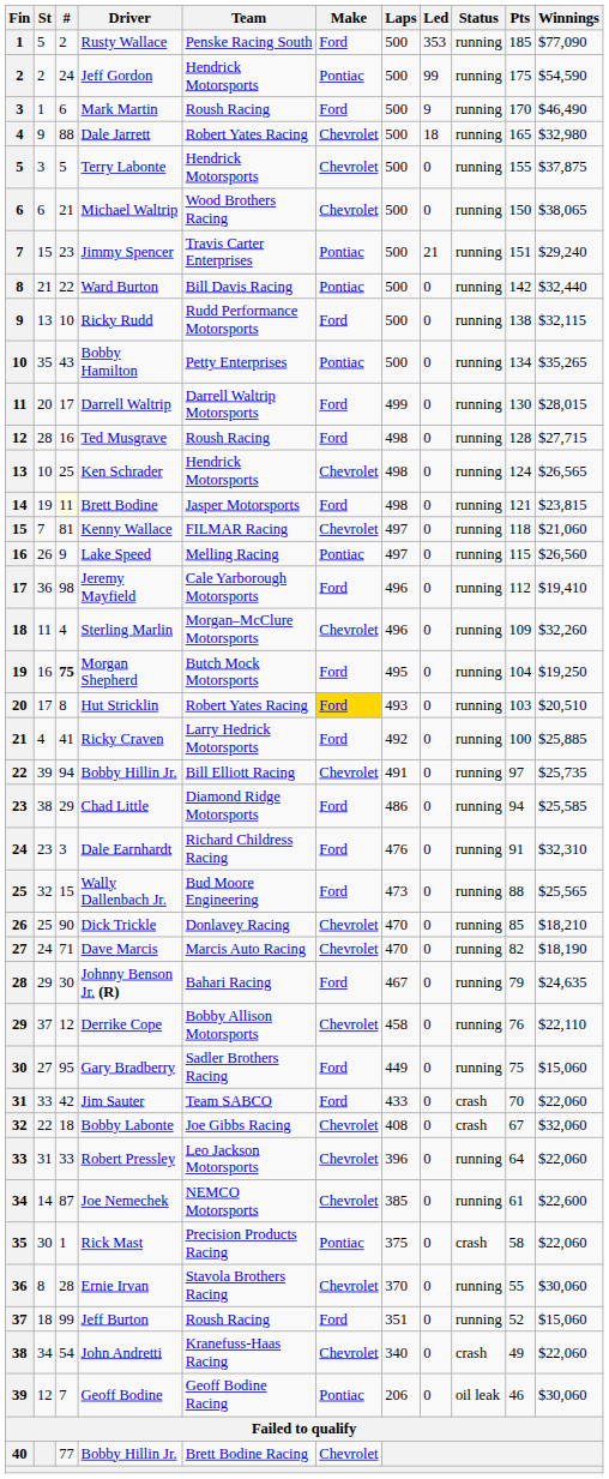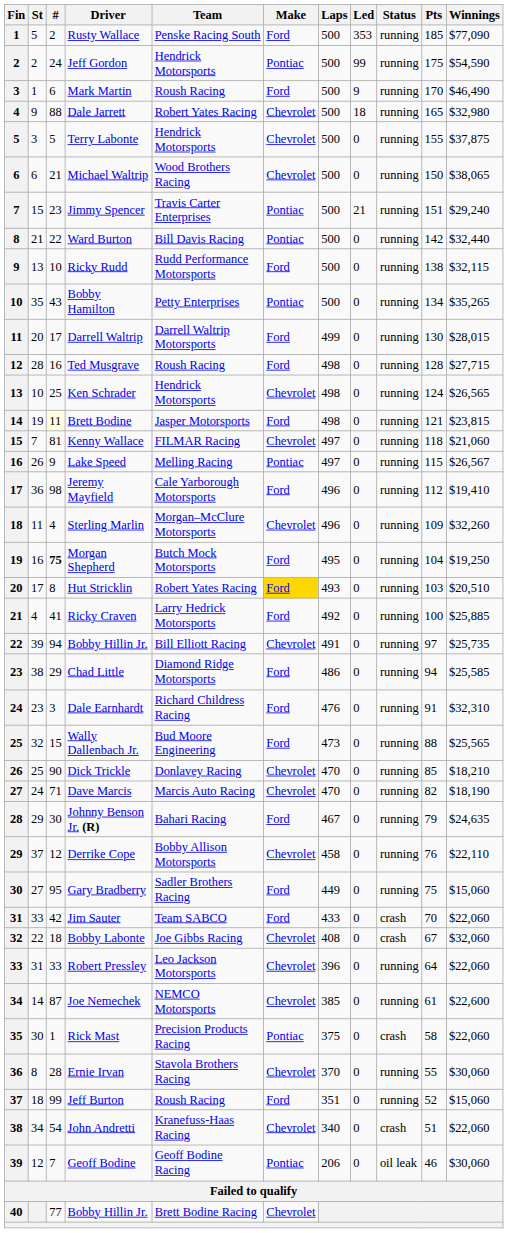 <table class="wikitable" style="font-size:95%">
 <tr>
 <th>Fin</th>
 <th>St</th>
 <th>#</th>
 <th>Driver</th>
 <th>Team</th>
 <th>Make</th>
 <th>Laps</th>
 <th>Led</th>
 <th>Status</th>
 <th>Pts</th>
 <th>Winnings</th>
 </tr>
 <tr>
 <th>1</th>
 <td>5</td>
 <td>2</td>
 <td><a href='#'>Rusty Wallace</a></td>
 <td><a href='#'>Penske Racing South</a></td>
 <td><a href='#'>Ford</a></td>
 <td>500</td>
 <td>353</td>
 <td>running</td>
 <td>185</td>
 <td>$77,090</td>
 </tr>
 <tr>
 <th>2</th>
 <td>2</td>
 <td>24</td>
 <td><a href='#'>Jeff Gordon</a></td>
 <td><a href='#'>Hendrick Motorsports</a></td>
 <td><a href='#'>Pontiac</a></td>
 <td>500</td>
 <td>99</td>
 <td>running</td>
 <td>175</td>
 <td>$54,590</td>
 </tr>
 <tr>
 <th>3</th>
 <td>1</td>
 <td>6</td>
 <td><a href='#'>Mark Martin</a></td>
 <td><a href='#'>Roush Racing</a></td>
 <td><a href='#'>Ford</a></td>
 <td>500</td>
 <td>9</td>
 <td>running</td>
 <td>170</td>
 <td>$46,490</td>
 </tr>
 <tr>
 <th>4</th>
 <td>9</td>
 <td>88</td>
 <td><a href='#'>Dale Jarrett</a></td>
 <td><a href='#'>Robert Yates Racing</a></td>
 <td><a href='#'>Chevrolet</a></td>
 <td>500</td>
 <td>18</td>
 <td>running</td>
 <td>165</td>
 <td>$32,980</td>
 </tr>
 <tr>
 <th>5</th>
 <td>3</td>
 <td>5</td>
 <td><a href='#'>Terry Labonte</a></td>
 <td><a href='#'>Hendrick Motorsports</a></td>
 <td><a href='#'>Chevrolet</a></td>
 <td>500</td>
 <td>0</td>
 <td>running</td>
 <td>155</td>
 <td>$37,875</td>
 </tr>
 <tr>
 <th>6</th>
 <td>6</td>
 <td>21</td>
 <td><a href='#'>Michael Waltrip</a></td>
 <td><a href='#'>Wood Brothers Racing</a></td>
 <td><a href='#'>Chevrolet</a></td>
 <td>500</td>
 <td>0</td>
 <td>running</td>
 <td>150</td>
 <td>$38,065</td>
 </tr>
 <tr>
 <th>7</th>
 <td>15</td>
 <td>23</td>
 <td><a href='#'>Jimmy Spencer</a></td>
 <td><a href='#'>Travis Carter Enterprises</a></td>
 <td><a href='#'>Pontiac</a></td>
 <td>500</td>
 <td>21</td>
 <td>running</td>
 <td>151</td>
 <td>$29,240</td>
 </tr>
 <tr>
 <th>8</th>
 <td>21</td>
 <td>22</td>
 <td><a href='#'>Ward Burton</a></td>
 <td><a href='#'>Bill Davis Racing</a></td>
 <td><a href='#'>Pontiac</a></td>
 <td>500</td>
 <td>0</td>
 <td>running</td>
 <td>142</td>
 <td>$32,440</td>
 </tr>
 <tr>
 <th>9</th>
 <td>13</td>
 <td>10</td>
 <td><a href='#'>Ricky Rudd</a></td>
 <td><a href='#'>Rudd Performance Motorsports</a></td>
 <td><a href='#'>Ford</a></td>
 <td>500</td>
 <td>0</td>
 <td>running</td>
 <td>138</td>
 <td>$32,115</td>
 </tr>
 <tr>
 <th>10</th>
 <td>35</td>
 <td>43</td>
 <td><a href='#'>Bobby Hamilton</a></td>
 <td><a href='#'>Petty Enterprises</a></td>
 <td><a href='#'>Pontiac</a></td>
 <td>500</td>
 <td>0</td>
 <td>running</td>
 <td>134</td>
 <td>$35,265</td>
 </tr>
 <tr>
 <th>11</th>
 <td>20</td>
 <td>17</td>
 <td><a href='#'>Darrell Waltrip</a></td>
 <td><a href='#'>Darrell Waltrip Motorsports</a></td>
 <td><a href='#'>Ford</a></td>
 <td>499</td>
 <td>0</td>
 <td>running</td>
 <td>130</td>
 <td>$28,015</td>
 </tr>
 <tr>
 <th>12</th>
 <td>28</td>
 <td>16</td>
 <td><a href='#'>Ted Musgrave</a></td>
 <td><a href='#'>Roush Racing</a></td>
 <td><a href='#'>Ford</a></td>
 <td>498</td>
 <td>0</td>
 <td>running</td>
 <td>128</td>
 <td>$27,715</td>
 </tr>
 <tr>
 <th>13</th>
 <td>10</td>
 <td>25</td>
 <td><a href='#'>Ken Schrader</a></td>
 <td><a href='#'>Hendrick Motorsports</a></td>
 <td><a href='#'>Chevrolet</a></td>
 <td>498</td>
 <td>0</td>
 <td>running</td>
 <td>124</td>
 <td>$26,565</td>
 </tr>
 <tr>
 <th>14</th>
 <td>19</td>
 <td style="background: lightyellow;">11</td>
 <td><a href='#'>Brett Bodine</a></td>
 <td><a href='#'>Jasper Motorsports</a></td>
 <td><a href='#'>Ford</a></td>
 <td>498</td>
 <td>0</td>
 <td>running</td>
 <td>121</td>
 <td>$23,815</td>
 </tr>
 <tr>
 <th>15</th>
 <td>7</td>
 <td>81</td>
 <td><a href='#'>Kenny Wallace</a></td>
 <td><a href='#'>FILMAR Racing</a></td>
 <td><a href='#'>Chevrolet</a></td>
 <td>497</td>
 <td>0</td>
 <td>running</td>
 <td>118</td>
 <td>$21,060</td>
 </tr>
 <tr>
 <th>16</th>
 <td>26</td>
 <td>9</td>
 <td><a href='#'>Lake Speed</a></td>
 <td><a href='#'>Melling Racing</a></td>
 <td><a href='#'>Pontiac</a></td>
 <td>497</td>
 <td>0</td>
 <td>running</td>
 <td>115</td>
-<td>$26,560</td>
+<td>$26,567</td>
 </tr>
 <tr>
 <th>17</th>
 <td>36</td>
 <td>98</td>
 <td><a href='#'>Jeremy Mayfield</a></td>
 <td><a href='#'>Cale Yarborough Motorsports</a></td>
 <td><a href='#'>Ford</a></td>
 <td>496</td>
 <td>0</td>
 <td>running</td>
 <td>112</td>
 <td>$19,410</td>
 </tr>
 <tr>
 <th>18</th>
 <td>11</td>
 <td>4</td>
 <td><a href='#'>Sterling Marlin</a></td>
 <td><a href='#'>Morgan–McClure Motorsports</a></td>
 <td><a href='#'>Chevrolet</a></td>
 <td>496</td>
 <td>0</td>
 <td>running</td>
 <td>109</td>
 <td>$32,260</td>
 </tr>
 <tr>
 <th>19</th>
 <td>16</td>
 <td><strong>75</strong></td>
 <td><a href='#'>Morgan Shepherd</a></td>
 <td><a href='#'>Butch Mock Motorsports</a></td>
 <td><a href='#'>Ford</a></td>
 <td>495</td>
 <td>0</td>
 <td>running</td>
 <td>104</td>
 <td>$19,250</td>
 </tr>
 <tr>
 <th>20</th>
 <td>17</td>
 <td>8</td>
 <td><a href='#'>Hut Stricklin</a></td>
 <td><a href='#'>Robert Yates Racing</a></td>
 <td style="background: gold;"><a href='#'>Ford</a></td>
 <td>493</td>
 <td>0</td>
 <td>running</td>
 <td>103</td>
 <td>$20,510</td>
 </tr>
 <tr>
 <th>21</th>
 <td>4</td>
 <td>41</td>
 <td><a href='#'>Ricky Craven</a></td>
 <td><a href='#'>Larry Hedrick Motorsports</a></td>
 <td><a href='#'>Ford</a></td>
 <td>492</td>
 <td>0</td>
 <td>running</td>
 <td>100</td>
 <td>$25,885</td>
 </tr>
 <tr>
 <th>22</th>
 <td>39</td>
 <td>94</td>
 <td><a href='#'>Bobby Hillin Jr.</a></td>
 <td><a href='#'>Bill Elliott Racing</a></td>
 <td><a href='#'>Chevrolet</a></td>
 <td>491</td>
 <td>0</td>
 <td>running</td>
 <td>97</td>
 <td>$25,735</td>
 </tr>
 <tr>
 <th>23</th>
 <td>38</td>
 <td>29</td>
 <td><a href='#'>Chad Little</a></td>
 <td><a href='#'>Diamond Ridge Motorsports</a></td>
 <td><a href='#'>Ford</a></td>
 <td>486</td>
 <td>0</td>
 <td>running</td>
 <td>94</td>
 <td>$25,585</td>
 </tr>
 <tr>
 <th>24</th>
 <td>23</td>
 <td>3</td>
 <td><a href='#'>Dale Earnhardt</a></td>
 <td><a href='#'>Richard Childress Racing</a></td>
 <td><a href='#'>Ford</a></td>
 <td>476</td>
 <td>0</td>
 <td>running</td>
 <td>91</td>
 <td>$32,310</td>
 </tr>
 <tr>
 <th>25</th>
 <td>32</td>
 <td>15</td>
 <td><a href='#'>Wally Dallenbach Jr.</a></td>
 <td><a href='#'>Bud Moore Engineering</a></td>
 <td><a href='#'>Ford</a></td>
 <td>473</td>
 <td>0</td>
 <td>running</td>
 <td>88</td>
 <td>$25,565</td>
 </tr>
 <tr>
 <th>26</th>
 <td>25</td>
 <td>90</td>
 <td><a href='#'>Dick Trickle</a></td>
 <td><a href='#'>Donlavey Racing</a></td>
 <td><a href='#'>Chevrolet</a></td>
 <td>470</td>
 <td>0</td>
 <td>running</td>
 <td>85</td>
 <td>$18,210</td>
 </tr>
 <tr>
 <th>27</th>
 <td>24</td>
 <td>71</td>
 <td><a href='#'>Dave Marcis</a></td>
 <td><a href='#'>Marcis Auto Racing</a></td>
 <td><a href='#'>Chevrolet</a></td>
 <td>470</td>
 <td>0</td>
 <td>running</td>
 <td>82</td>
 <td>$18,190</td>
 </tr>
 <tr>
 <th>28</th>
 <td>29</td>
 <td>30</td>
 <td><a href='#'>Johnny Benson Jr.</a> <strong>(R)</strong></td>
 <td><a href='#'>Bahari Racing</a></td>
 <td><a href='#'>Ford</a></td>
 <td>467</td>
 <td>0</td>
 <td>running</td>
 <td>79</td>
 <td>$24,635</td>
 </tr>
 <tr>
 <th>29</th>
 <td>37</td>
 <td>12</td>
 <td><a href='#'>Derrike Cope</a></td>
 <td><a href='#'>Bobby Allison Motorsports</a></td>
 <td><a href='#'>Chevrolet</a></td>
 <td>458</td>
 <td>0</td>
 <td>running</td>
 <td>76</td>
 <td>$22,110</td>
 </tr>
 <tr>
 <th>30</th>
 <td>27</td>
 <td>95</td>
 <td><a href='#'>Gary Bradberry</a></td>
 <td><a href='#'>Sadler Brothers Racing</a></td>
 <td><a href='#'>Ford</a></td>
 <td>449</td>
 <td>0</td>
 <td>running</td>
 <td>75</td>
 <td>$15,060</td>
 </tr>
 <tr>
 <th>31</th>
 <td>33</td>
 <td>42</td>
 <td><a href='#'>Jim Sauter</a></td>
 <td><a href='#'>Team SABCO</a></td>
 <td><a href='#'>Ford</a></td>
 <td>433</td>
 <td>0</td>
 <td>crash</td>
 <td>70</td>
 <td>$22,060</td>
 </tr>
 <tr>
 <th>32</th>
 <td>22</td>
 <td>18</td>
 <td><a href='#'>Bobby Labonte</a></td>
 <td><a href='#'>Joe Gibbs Racing</a></td>
 <td><a href='#'>Chevrolet</a></td>
 <td>408</td>
 <td>0</td>
 <td>crash</td>
 <td>67</td>
 <td>$32,060</td>
 </tr>
 <tr>
 <th>33</th>
 <td>31</td>
 <td>33</td>
 <td><a href='#'>Robert Pressley</a></td>
 <td><a href='#'>Leo Jackson Motorsports</a></td>
 <td><a href='#'>Chevrolet</a></td>
 <td>396</td>
 <td>0</td>
 <td>running</td>
 <td>64</td>
 <td>$22,060</td>
 </tr>
 <tr>
 <th>34</th>
 <td>14</td>
 <td>87</td>
 <td><a href='#'>Joe Nemechek</a></td>
 <td><a href='#'>NEMCO Motorsports</a></td>
 <td><a href='#'>Chevrolet</a></td>
 <td>385</td>
 <td>0</td>
 <td>running</td>
 <td>61</td>
 <td>$22,600</td>
 </tr>
 <tr>
 <th>35</th>
 <td>30</td>
 <td>1</td>
 <td><a href='#'>Rick Mast</a></td>
 <td><a href='#'>Precision Products Racing</a></td>
 <td><a href='#'>Pontiac</a></td>
 <td>375</td>
 <td>0</td>
 <td>crash</td>
 <td>58</td>
 <td>$22,060</td>
 </tr>
 <tr>
 <th>36</th>
 <td>8</td>
 <td>28</td>
 <td><a href='#'>Ernie Irvan</a></td>
 <td><a href='#'>Stavola Brothers Racing</a></td>
 <td><a href='#'>Chevrolet</a></td>
 <td>370</td>
 <td>0</td>
 <td>running</td>
 <td>55</td>
 <td>$30,060</td>
 </tr>
 <tr>
 <th>37</th>
 <td>18</td>
 <td>99</td>
 <td><a href='#'>Jeff Burton</a></td>
 <td><a href='#'>Roush Racing</a></td>
 <td><a href='#'>Ford</a></td>
 <td>351</td>
 <td>0</td>
 <td>running</td>
 <td>52</td>
 <td>$15,060</td>
 </tr>
 <tr>
 <th>38</th>
 <td>34</td>
 <td>54</td>
 <td><a href='#'>John Andretti</a></td>
 <td><a href='#'>Kranefuss-Haas Racing</a></td>
 <td><a href='#'>Chevrolet</a></td>
 <td>340</td>
 <td>0</td>
 <td>crash</td>
-<td>49</td>
+<td>51</td>
 <td>$22,060</td>
 </tr>
 <tr>
 <th>39</th>
 <td>12</td>
 <td>7</td>
 <td><a href='#'>Geoff Bodine</a></td>
 <td><a href='#'>Geoff Bodine Racing</a></td>
 <td><a href='#'>Pontiac</a></td>
 <td>206</td>
 <td>0</td>
 <td>oil leak</td>
 <td>46</td>
 <td>$30,060</td>
 </tr>
 <tr>
 <th colspan="11">Failed to qualify</th>
 </tr>
 <tr>
 <th>40</th>
 <th></th>
 <td>77</td>
 <td><a href='#'>Bobby Hillin Jr.</a></td>
 <td><a href='#'>Brett Bodine Racing</a></td>
 <td><a href='#'>Chevrolet</a></td>
 <th colspan="5"></th>
 </tr>
 <tr>
 <th colspan="11"></th>
 </tr>
 </table>
